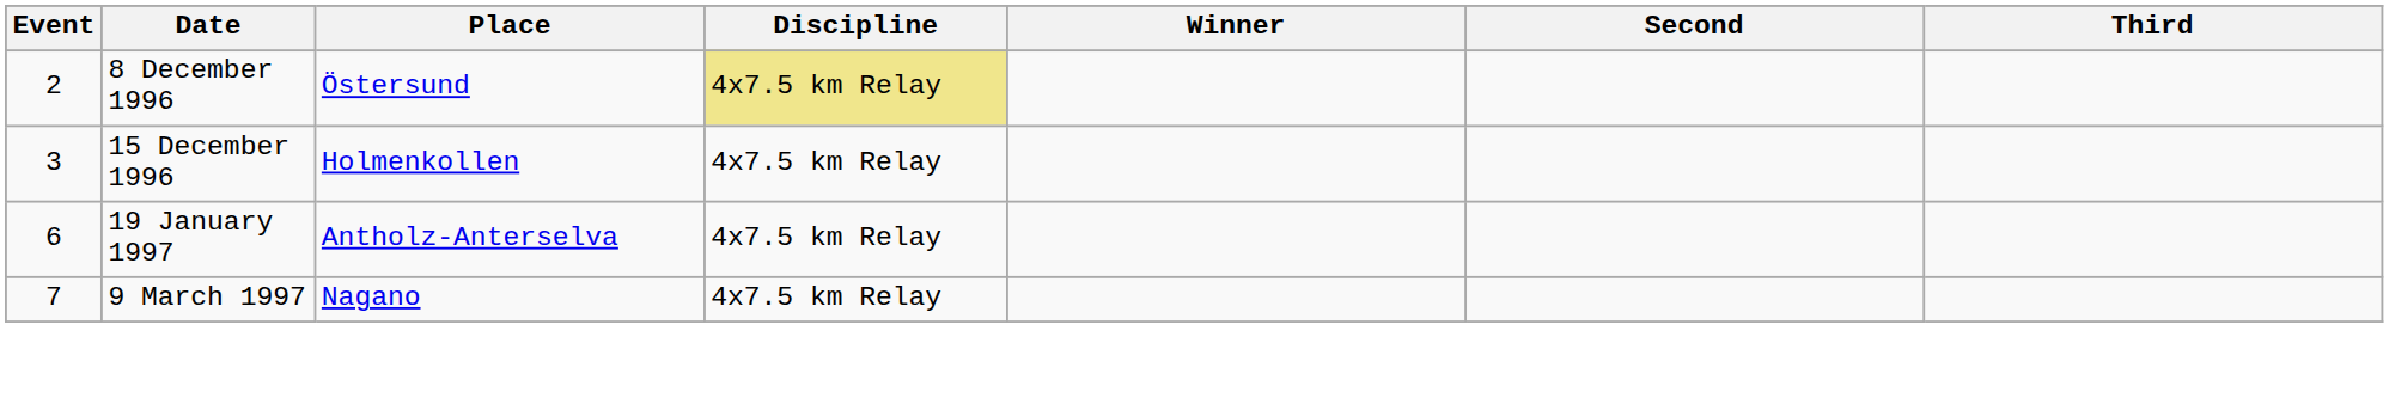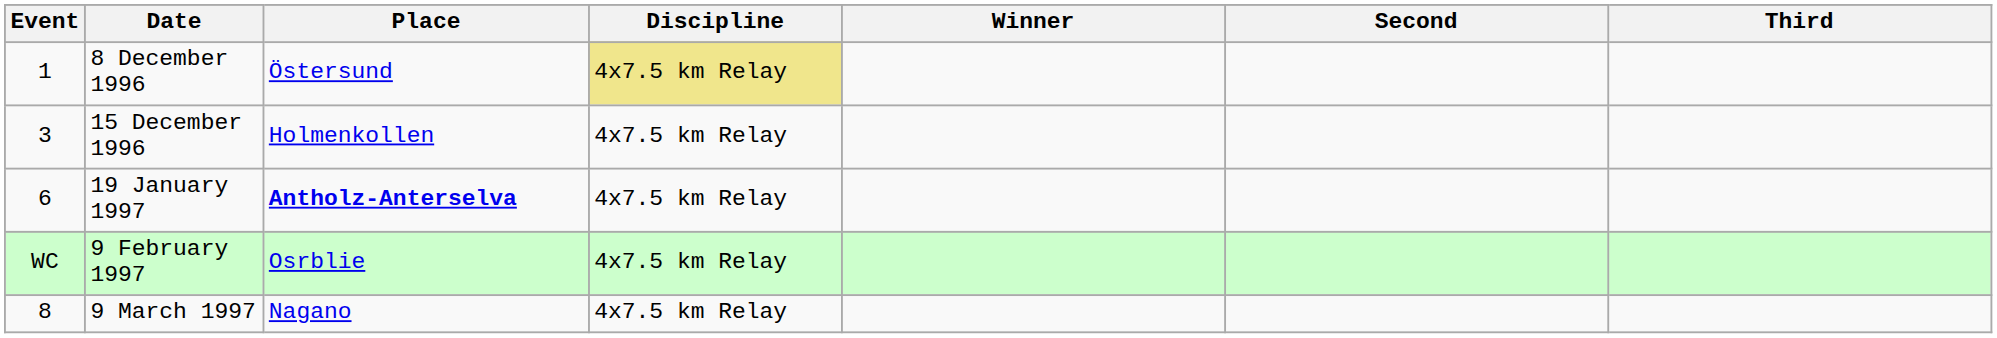 <table class="wikitable" style="font-size:95%;">
 <tr>
 <th width="30">Event</th>
 <th width="90">Date</th>
 <th width="169">Place</th>
 <th width="130">Discipline</th>
 <th width="200">Winner</th>
 <th width="200">Second</th>
 <th width="200">Third</th>
 </tr>
 <tr>
-<td align=center>2</td>
+<td align=center>1</td>
 <td>8 December 1996</td>
 <td> <a href='#'>Östersund</a></td>
 <td style="background: khaki;">4x7.5 km Relay</td>
 <td></td>
 <td></td>
 <td></td>
 </tr>
 <tr>
 <td align=center>3</td>
 <td>15 December 1996</td>
 <td> <a href='#'>Holmenkollen</a></td>
 <td>4x7.5 km Relay</td>
 <td></td>
 <td></td>
 <td></td>
 </tr>
 <tr>
 <td align=center>6</td>
 <td>19 January 1997</td>
-<td> <a href='#'>Antholz-Anterselva</a></td>
+<td><strong> <a href='#'>Antholz-Anterselva</a></strong></td>
+<td>4x7.5 km Relay</td>
+<td></td>
+<td></td>
+<td></td>
+</tr>
+<tr style="background:#CCFFCC">
+<td align=center>WC</td>
+<td>9 February 1997</td>
+<td> <a href='#'>Osrblie</a></td>
 <td>4x7.5 km Relay</td>
 <td></td>
 <td></td>
 <td></td>
 </tr>
 <tr>
-<td align=center>7</td>
+<td align=center>8</td>
 <td>9 March 1997</td>
 <td> <a href='#'>Nagano</a></td>
 <td>4x7.5 km Relay</td>
 <td></td>
 <td></td>
 <td></td>
 </tr>
 </table>
